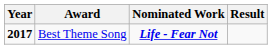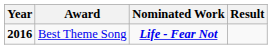 <table class="wikitable sortable" style="text-align: center;">
 <tr>
 <th>Year</th>
 <th>Award</th>
 <th>Nominated Work</th>
 <th>Result</th>
 </tr>
 <tr>
-<td><strong>2017</strong></td>
+<td><strong>2016</strong></td>
 <td><a href='#'>Best Theme Song</a></td>
 <td><strong><em><a href='#'>Life - Fear Not</a></em></strong></td>
 <td></td>
 </tr>
 </table>
